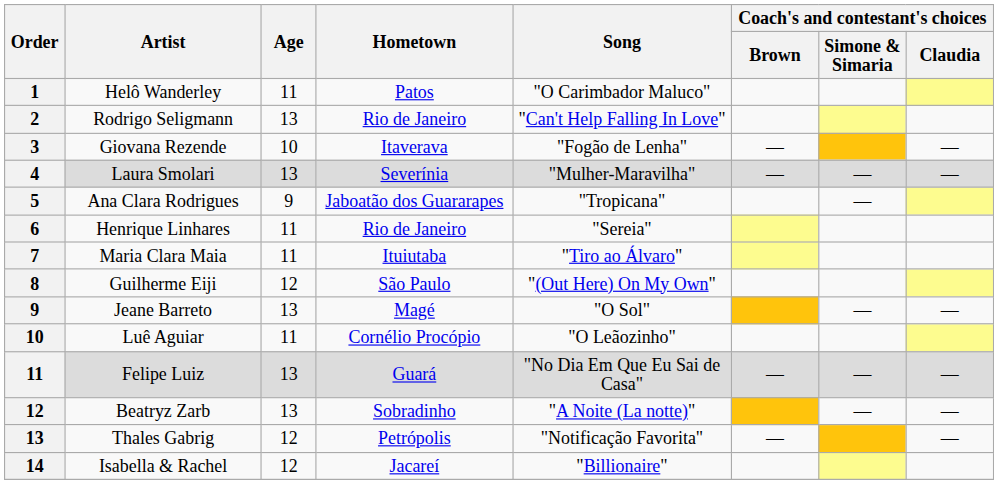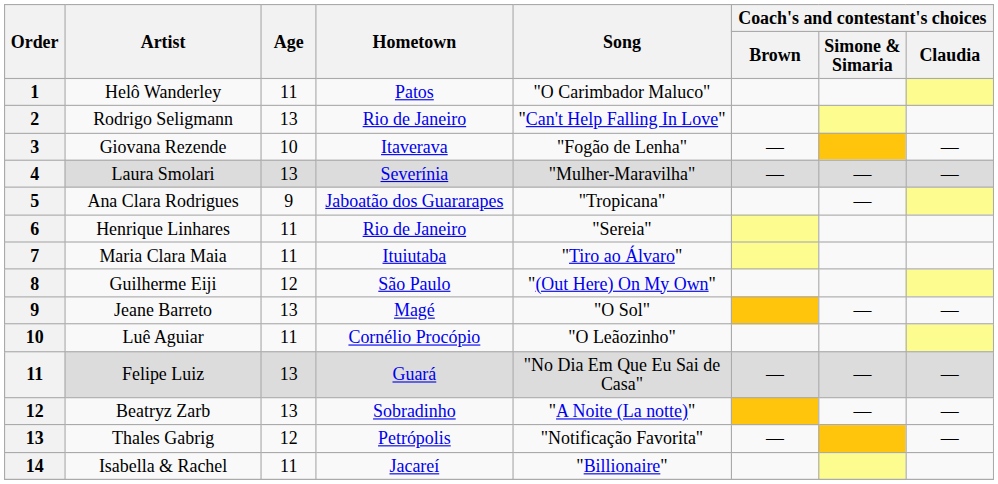 <table class="wikitable" style="text-align:center; line-height:17px; width:100%;">
 <tr>
 <th scope="col" rowspan=2 width="04%">Order</th>
 <th scope="col" rowspan=2 width="18%">Artist</th>
 <th scope="col" rowspan=2 width="05%">Age</th>
 <th scope="col" rowspan=2 width="18%">Hometown</th>
 <th scope="col" rowspan=2 width="20%">Song</th>
 <th scope="col" colspan=3 width="24%">Coach's and contestant's choices</th>
 </tr>
 <tr>
 <th width="08%">Brown</th>
 <th width="08%">Simone & Simaria</th>
 <th width="08%">Claudia</th>
 </tr>
 <tr>
 <th>1</th>
 <td>Helô Wanderley</td>
 <td>11</td>
 <td><a href='#'>Patos</a></td>
 <td>"O Carimbador Maluco"</td>
 <td><strong></strong></td>
 <td><strong></strong></td>
 <td bgcolor=FDFC8F><strong></strong></td>
 </tr>
 <tr>
 <th>2</th>
 <td>Rodrigo Seligmann</td>
 <td>13</td>
 <td><a href='#'>Rio de Janeiro</a></td>
 <td>"<a href='#'>Can't Help Falling In Love</a>"</td>
 <td><strong></strong></td>
 <td bgcolor=FDFC8F><strong></strong></td>
 <td><strong></strong></td>
 </tr>
 <tr>
 <th>3</th>
 <td>Giovana Rezende</td>
 <td>10</td>
 <td><a href='#'>Itaverava</a></td>
 <td>"Fogão de Lenha"</td>
 <td>—</td>
 <td bgcolor=FFC40C><strong></strong></td>
 <td>—</td>
 </tr>
 <tr bgcolor=DCDCDC>
 <th>4</th>
 <td>Laura Smolari</td>
 <td>13</td>
 <td><a href='#'>Severínia</a></td>
 <td>"Mulher-Maravilha"</td>
 <td>—</td>
 <td>—</td>
 <td>—</td>
 </tr>
 <tr>
 <th>5</th>
 <td>Ana Clara Rodrigues</td>
 <td>9</td>
 <td><a href='#'>Jaboatão dos Guararapes</a></td>
 <td>"Tropicana"</td>
 <td><strong></strong></td>
 <td>—</td>
 <td bgcolor=FDFC8F><strong></strong></td>
 </tr>
 <tr>
 <th>6</th>
 <td>Henrique Linhares</td>
 <td>11</td>
 <td><a href='#'>Rio de Janeiro</a></td>
 <td>"Sereia"</td>
 <td bgcolor=FDFC8F><strong></strong></td>
 <td><strong></strong></td>
 <td><strong></strong></td>
 </tr>
 <tr>
 <th>7</th>
 <td>Maria Clara Maia</td>
 <td>11</td>
 <td><a href='#'>Ituiutaba</a></td>
 <td>"<a href='#'>Tiro ao Álvaro</a>"</td>
 <td bgcolor=FDFC8F><strong></strong></td>
 <td><strong></strong></td>
 <td><strong></strong></td>
 </tr>
 <tr>
 <th>8</th>
 <td>Guilherme Eiji</td>
 <td>12</td>
 <td><a href='#'>São Paulo</a></td>
 <td>"<a href='#'>(Out Here) On My Own</a>"</td>
 <td><strong></strong></td>
 <td><strong></strong></td>
 <td bgcolor=FDFC8F><strong></strong></td>
 </tr>
 <tr>
 <th>9</th>
 <td>Jeane Barreto</td>
 <td>13</td>
 <td><a href='#'>Magé</a></td>
 <td>"O Sol"</td>
 <td bgcolor=FFC40C><strong></strong></td>
 <td>—</td>
 <td>—</td>
 </tr>
 <tr>
 <th>10</th>
 <td>Luê Aguiar</td>
 <td>11</td>
 <td><a href='#'>Cornélio Procópio</a></td>
 <td>"O Leãozinho"</td>
 <td><strong></strong></td>
 <td><strong></strong></td>
 <td bgcolor=FDFC8F><strong></strong></td>
 </tr>
 <tr bgcolor=DCDCDC>
 <th>11</th>
 <td>Felipe Luiz</td>
 <td>13</td>
 <td><a href='#'>Guará</a></td>
 <td>"No Dia Em Que Eu Sai de Casa"</td>
 <td>—</td>
 <td>—</td>
 <td>—</td>
 </tr>
 <tr>
 <th>12</th>
 <td>Beatryz Zarb</td>
 <td>13</td>
 <td><a href='#'>Sobradinho</a></td>
 <td>"<a href='#'>A Noite (La notte)</a>"</td>
 <td bgcolor=FFC40C><strong></strong></td>
 <td>—</td>
 <td>—</td>
 </tr>
 <tr>
 <th>13</th>
 <td>Thales Gabrig</td>
 <td>12</td>
 <td><a href='#'>Petrópolis</a></td>
 <td>"Notificação Favorita"</td>
 <td>—</td>
 <td bgcolor=FFC40C><strong></strong></td>
 <td>—</td>
 </tr>
 <tr>
 <th>14</th>
 <td>Isabella & Rachel</td>
-<td>12</td>
+<td>11</td>
 <td><a href='#'>Jacareí</a></td>
 <td>"<a href='#'>Billionaire</a>"</td>
 <td><strong></strong></td>
 <td bgcolor=FDFC8F><strong></strong></td>
 <td><strong></strong></td>
 </tr>
 <tr>
 </tr>
 </table>
